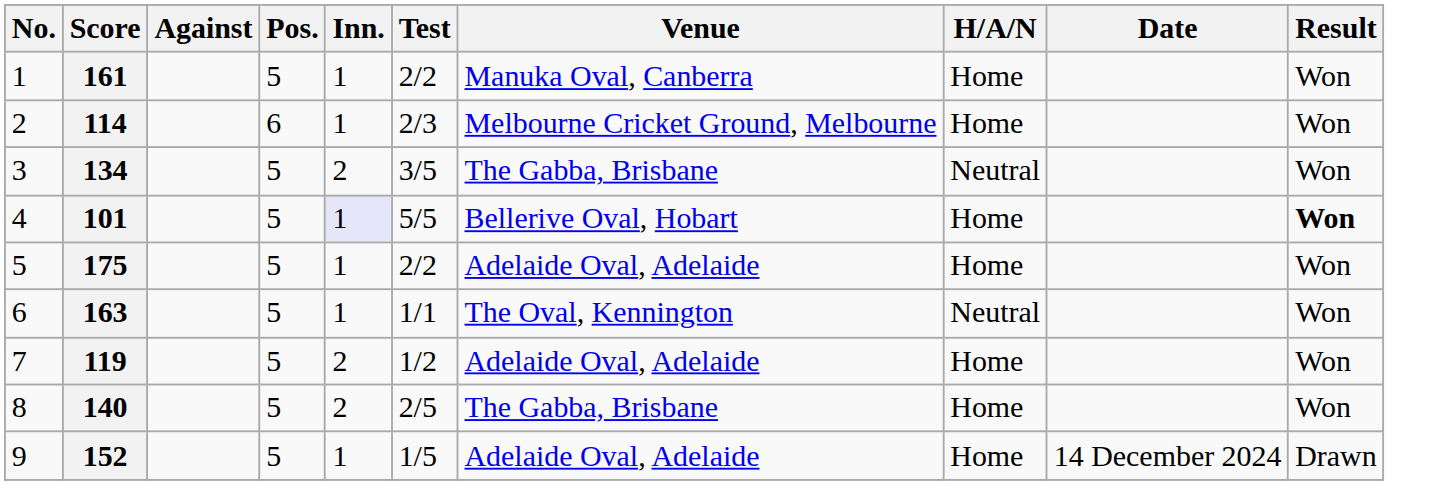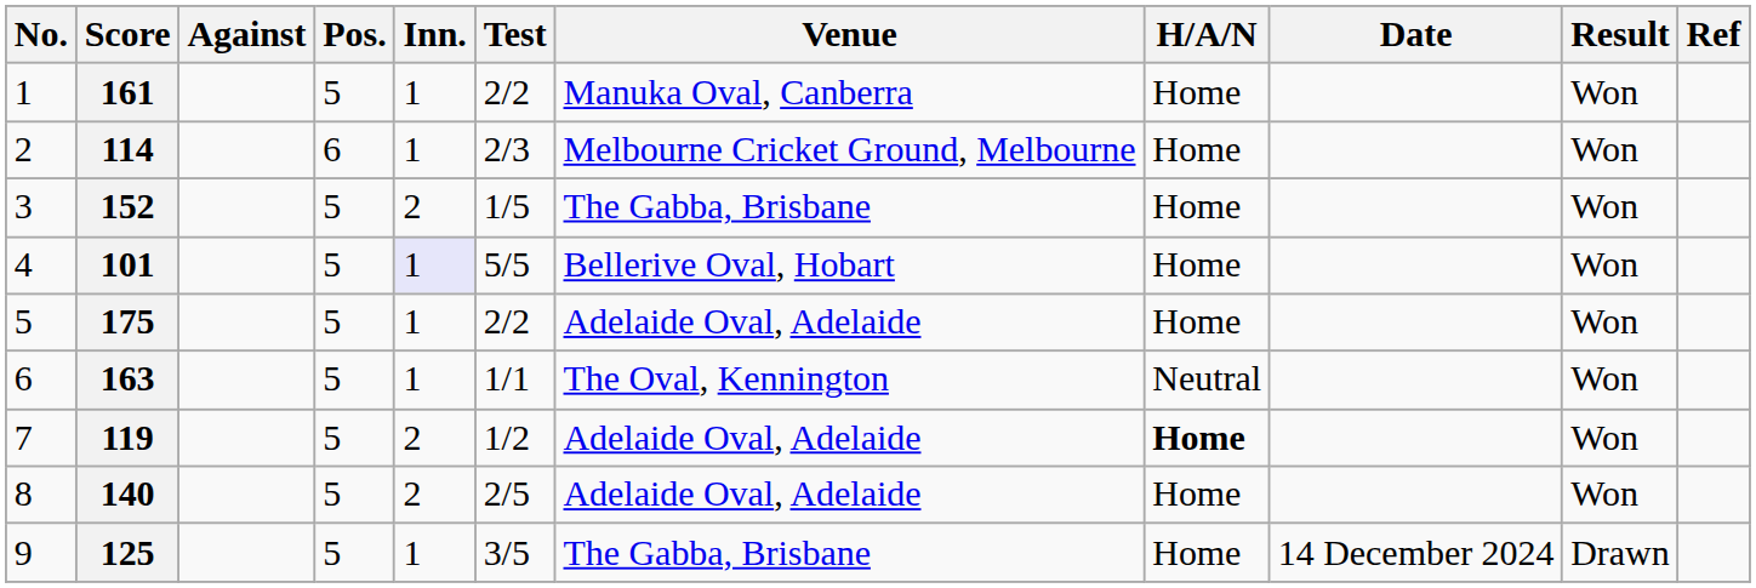 <table class="wikitable sortable">
 <tr>
 <th>No.</th>
 <th>Score</th>
 <th>Against</th>
 <th>Pos.</th>
 <th>Inn.</th>
 <th>Test</th>
 <th>Venue</th>
 <th>H/A/N</th>
 <th>Date</th>
 <th>Result</th>
+<th>Ref</th>
 </tr>
 <tr>
 <td>1</td>
 <th scope="row"> 161</th>
 <td></td>
 <td>5</td>
 <td>1</td>
 <td>2/2</td>
 <td><a href='#'>Manuka Oval</a>, <a href='#'>Canberra</a></td>
 <td>Home</td>
 <td></td>
 <td>Won</td>
+<td></td>
 </tr>
 <tr>
 <td>2</td>
 <th scope="row"> 114</th>
 <td></td>
 <td>6</td>
 <td>1</td>
 <td>2/3</td>
 <td><a href='#'>Melbourne Cricket Ground</a>, <a href='#'>Melbourne</a></td>
 <td>Home</td>
 <td></td>
 <td>Won</td>
+<td></td>
 </tr>
 <tr>
 <td>3</td>
-<th scope="row"> 134</th>
+<th scope="row"> 152</th>
 <td></td>
 <td>5</td>
 <td>2</td>
-<td>3/5</td>
+<td>1/5</td>
 <td><a href='#'>The Gabba, Brisbane</a></td>
-<td>Neutral</td>
+<td>Home</td>
 <td></td>
 <td>Won</td>
+<td></td>
 </tr>
 <tr>
 <td>4</td>
 <th scope="row"> 101</th>
 <td></td>
 <td>5</td>
 <td style="background: lavender;">1</td>
 <td>5/5</td>
 <td><a href='#'>Bellerive Oval</a>, <a href='#'>Hobart</a></td>
 <td>Home</td>
 <td></td>
-<td><strong>Won</strong></td>
+<td>Won</td>
+<td></td>
 </tr>
 <tr>
 <td>5</td>
 <th scope="row"> 175</th>
 <td></td>
 <td>5</td>
 <td>1</td>
 <td>2/2</td>
 <td><a href='#'>Adelaide Oval</a>, <a href='#'>Adelaide</a></td>
 <td>Home</td>
 <td></td>
 <td>Won</td>
+<td></td>
 </tr>
 <tr>
 <td>6</td>
 <th scope="row"> 163</th>
 <td></td>
 <td>5</td>
 <td>1</td>
 <td>1/1</td>
 <td><a href='#'>The Oval</a>, <a href='#'>Kennington</a></td>
 <td>Neutral</td>
 <td></td>
 <td>Won</td>
+<td></td>
 </tr>
 <tr>
 <td>7</td>
 <th scope="row"> 119</th>
 <td></td>
 <td>5</td>
 <td>2</td>
 <td>1/2</td>
 <td><a href='#'>Adelaide Oval</a>, <a href='#'>Adelaide</a></td>
-<td>Home</td>
+<td><strong>Home</strong></td>
 <td></td>
 <td>Won</td>
+<td></td>
 </tr>
 <tr>
 <td>8</td>
 <th scope="row"> 140</th>
 <td></td>
 <td>5</td>
 <td>2</td>
 <td>2/5</td>
-<td><a href='#'>The Gabba, Brisbane</a></td>
+<td><a href='#'>Adelaide Oval</a>, <a href='#'>Adelaide</a></td>
 <td>Home</td>
 <td></td>
 <td>Won</td>
+<td></td>
 </tr>
 <tr>
 <td>9</td>
-<th>152</th>
+<th>125</th>
 <td></td>
 <td>5</td>
 <td>1</td>
-<td>1/5</td>
-<td><a href='#'>Adelaide Oval</a>, <a href='#'>Adelaide</a></td>
+<td>3/5</td>
+<td><a href='#'>The Gabba, Brisbane</a></td>
 <td>Home</td>
 <td>14 December 2024</td>
 <td>Drawn</td>
+<td></td>
 </tr>
 </table>
